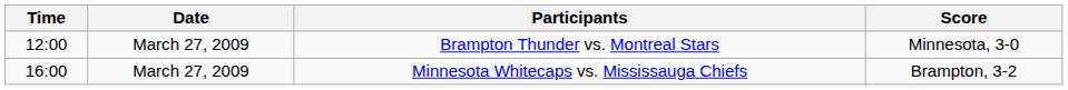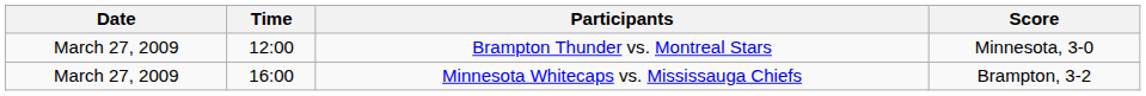 <table class="wikitable" style="width:80%;">
 <tr style="text-align:center;">
+<th>Date</th>
 <th>Time</th>
-<th>Date</th>
 <th>Participants</th>
 <th>Score</th>
 </tr>
 <tr style="text-align:center;">
+<td>March 27, 2009</td>
 <td>12:00</td>
-<td>March 27, 2009</td>
 <td><a href='#'>Brampton Thunder</a> vs. <a href='#'>Montreal Stars</a></td>
 <td>Minnesota, 3-0</td>
 </tr>
 <tr style="text-align:center;">
+<td>March 27, 2009</td>
 <td>16:00</td>
-<td>March 27, 2009</td>
 <td><a href='#'>Minnesota Whitecaps</a> vs. <a href='#'>Mississauga Chiefs</a></td>
 <td>Brampton, 3-2</td>
 </tr>
 </table>
